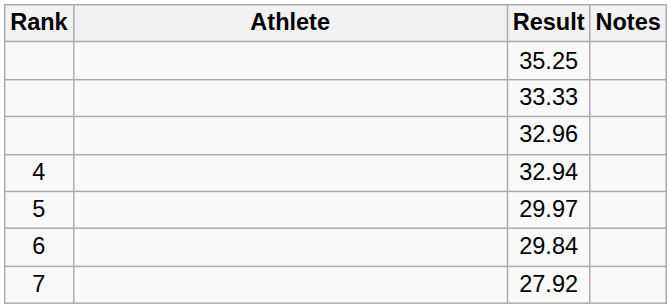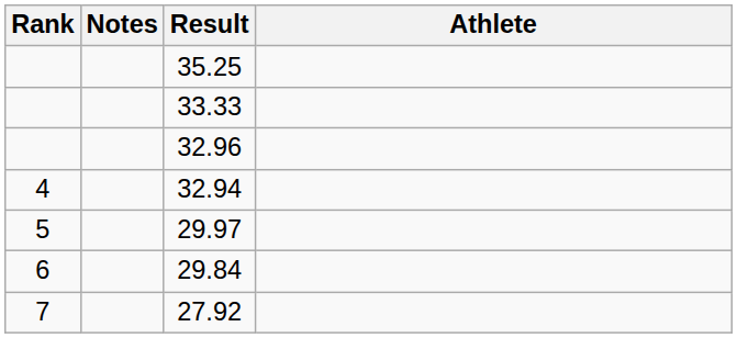 <table class="wikitable" style="text-align:center">
 <tr>
 <th>Rank</th>
+<th>Notes</th>
+<th>Result</th>
 <th Style="width:18em">Athlete</th>
-<th>Result</th>
-<th>Notes</th>
 </tr>
 <tr>
 <td></td>
+<td></td>
+<td>35.25</td>
 <td style="text-align:left"></td>
-<td>35.25</td>
-<td></td>
 </tr>
 <tr>
 <td></td>
+<td></td>
+<td>33.33</td>
 <td style="text-align:left"></td>
-<td>33.33</td>
-<td></td>
 </tr>
 <tr>
 <td></td>
+<td></td>
+<td>32.96</td>
 <td style="text-align:left"></td>
-<td>32.96</td>
-<td></td>
 </tr>
 <tr>
 <td>4</td>
+<td></td>
+<td>32.94</td>
 <td style="text-align:left"></td>
-<td>32.94</td>
-<td></td>
 </tr>
 <tr>
 <td>5</td>
+<td></td>
+<td>29.97</td>
 <td style="text-align:left"></td>
-<td>29.97</td>
-<td></td>
 </tr>
 <tr>
 <td>6</td>
+<td></td>
+<td>29.84</td>
 <td style="text-align:left"></td>
-<td>29.84</td>
-<td></td>
 </tr>
 <tr>
 <td>7</td>
+<td></td>
+<td>27.92</td>
 <td style="text-align:left"></td>
-<td>27.92</td>
-<td></td>
 </tr>
 </table>
